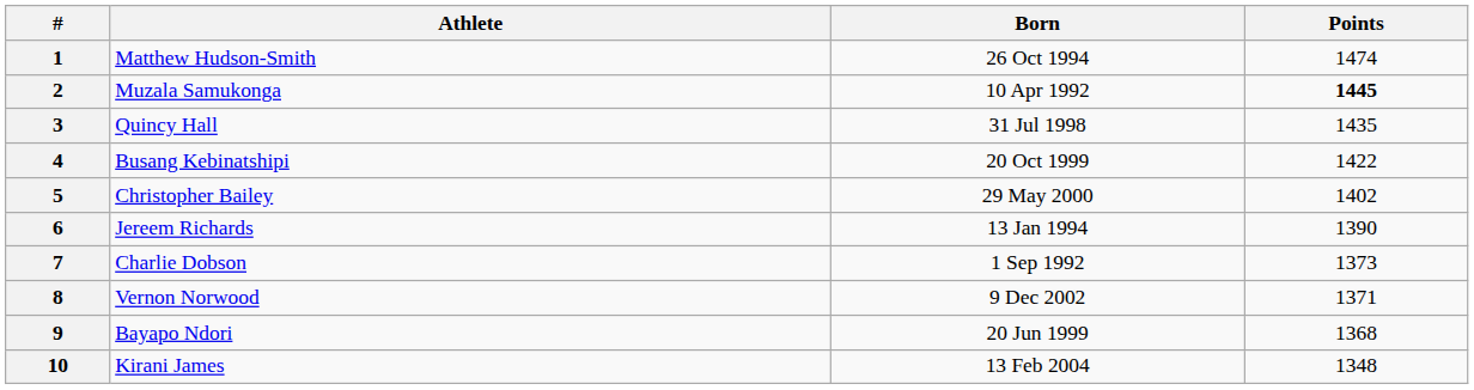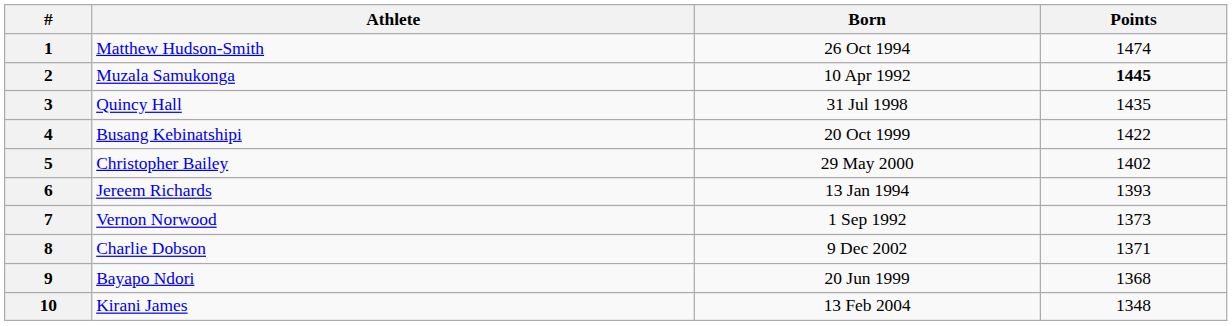 <table class="wikitable" width=80% style="font-size:90%; text-align:center;">
 <tr>
 <th>#</th>
 <th>Athlete</th>
 <th>Born</th>
 <th>Points</th>
 </tr>
 <tr>
 <th>1</th>
 <td align=left> <a href='#'>Matthew Hudson-Smith</a></td>
 <td>26 Oct 1994</td>
 <td>1474</td>
 </tr>
 <tr>
 <th>2</th>
 <td align=left> <a href='#'>Muzala Samukonga</a></td>
 <td>10 Apr 1992</td>
 <td><strong>1445</strong></td>
 </tr>
 <tr>
 <th>3</th>
 <td align=left> <a href='#'>Quincy Hall</a></td>
 <td>31 Jul 1998</td>
 <td>1435</td>
 </tr>
 <tr>
 <th>4</th>
 <td align=left> <a href='#'>Busang Kebinatshipi</a></td>
 <td>20 Oct 1999</td>
 <td>1422</td>
 </tr>
 <tr>
 <th>5</th>
 <td align=left> <a href='#'>Christopher Bailey</a></td>
 <td>29 May 2000</td>
 <td>1402</td>
 </tr>
 <tr>
 <th>6</th>
 <td align=left> <a href='#'>Jereem Richards</a></td>
 <td>13 Jan 1994</td>
-<td>1390</td>
+<td>1393</td>
 </tr>
 <tr>
 <th>7</th>
-<td align=left> <a href='#'>Charlie Dobson</a></td>
+<td align=left> <a href='#'>Vernon Norwood</a></td>
 <td>1 Sep 1992</td>
 <td>1373</td>
 </tr>
 <tr>
 <th>8</th>
-<td align=left> <a href='#'>Vernon Norwood</a></td>
+<td align=left> <a href='#'>Charlie Dobson</a></td>
 <td>9 Dec 2002</td>
 <td>1371</td>
 </tr>
 <tr>
 <th>9</th>
 <td align=left> <a href='#'>Bayapo Ndori</a></td>
 <td>20 Jun 1999</td>
 <td>1368</td>
 </tr>
 <tr>
 <th>10</th>
 <td align=left> <a href='#'>Kirani James</a></td>
 <td>13 Feb 2004</td>
 <td>1348</td>
 </tr>
 </table>
